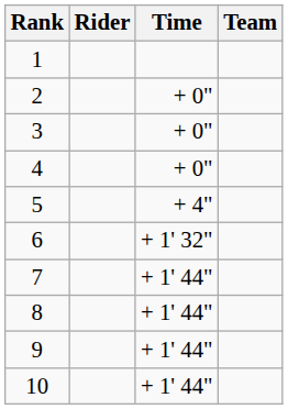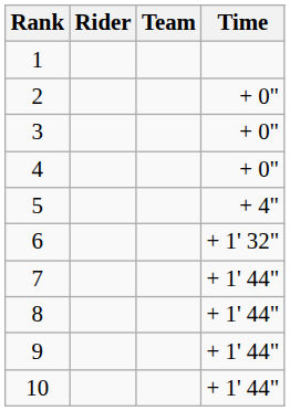 <table class="wikitable">
 <tr>
 <th scope="col">Rank</th>
 <th scope="col">Rider</th>
+<th scope="col">Team</th>
 <th scope="col">Time</th>
-<th scope="col">Team</th>
 </tr>
 <tr>
 <td style="text-align:center;">1</td>
 <td></td>
+<td></td>
 <td style="text-align:right;"></td>
-<td></td>
 </tr>
 <tr>
 <td style="text-align:center;">2</td>
 <td></td>
+<td></td>
 <td style="text-align:right;">+ 0"</td>
-<td></td>
 </tr>
 <tr>
 <td style="text-align:center;">3</td>
 <td></td>
+<td></td>
 <td style="text-align:right;">+ 0"</td>
-<td></td>
 </tr>
 <tr>
 <td style="text-align:center;">4</td>
 <td></td>
+<td></td>
 <td style="text-align:right;">+ 0"</td>
-<td></td>
 </tr>
 <tr>
 <td style="text-align:center;">5</td>
 <td></td>
+<td></td>
 <td style="text-align:right;">+ 4"</td>
-<td></td>
 </tr>
 <tr>
 <td style="text-align:center;">6</td>
 <td></td>
+<td></td>
 <td style="text-align:right;">+ 1' 32"</td>
-<td></td>
 </tr>
 <tr>
 <td style="text-align:center;">7</td>
 <td></td>
+<td></td>
 <td style="text-align:right;">+ 1' 44"</td>
-<td></td>
 </tr>
 <tr>
 <td style="text-align:center;">8</td>
 <td></td>
+<td></td>
 <td style="text-align:right;">+ 1' 44"</td>
-<td></td>
 </tr>
 <tr>
 <td style="text-align:center;">9</td>
 <td></td>
+<td></td>
 <td style="text-align:right;">+ 1' 44"</td>
-<td></td>
 </tr>
 <tr>
 <td style="text-align:center;">10</td>
 <td></td>
+<td></td>
 <td style="text-align:right;">+ 1' 44"</td>
-<td></td>
 </tr>
 </table>
